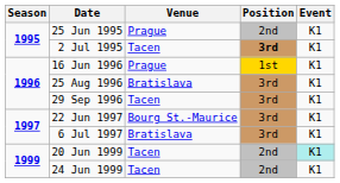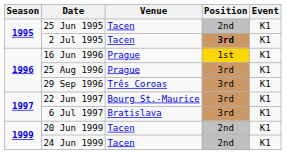 <table class="wikitable" style="text-align:center; font-size:95%;">
 <tr>
 <th>Season</th>
 <th>Date</th>
 <th>Venue</th>
 <th>Position</th>
 <th>Event</th>
 </tr>
 <tr>
 <td rowspan=2><strong><a href='#'>1995</a></strong></td>
 <td align=right>25 Jun 1995</td>
-<td align=left><a href='#'>Prague</a></td>
+<td align=left><a href='#'>Tacen</a></td>
 <td bgcolor=silver>2nd</td>
 <td>K1</td>
 </tr>
 <tr>
 <td align=right>2 Jul 1995</td>
 <td align=left><a href='#'>Tacen</a></td>
 <td bgcolor=cc9966><strong>3rd</strong></td>
 <td>K1</td>
 </tr>
 <tr>
 <td rowspan=3><strong><a href='#'>1996</a></strong></td>
 <td align=right>16 Jun 1996</td>
 <td align=left><a href='#'>Prague</a></td>
 <td bgcolor=gold>1st</td>
 <td>K1</td>
 </tr>
 <tr>
 <td align=right>25 Aug 1996</td>
-<td align=left><a href='#'>Bratislava</a></td>
+<td align=left><a href='#'>Prague</a></td>
 <td bgcolor=cc9966>3rd</td>
 <td>K1</td>
 </tr>
 <tr>
 <td align=right>29 Sep 1996</td>
-<td align=left><a href='#'>Tacen</a></td>
+<td align=left><a href='#'>Três Coroas</a></td>
 <td bgcolor=cc9966>3rd</td>
 <td>K1</td>
 </tr>
 <tr>
 <td rowspan=2><strong><a href='#'>1997</a></strong></td>
 <td align=right>22 Jun 1997</td>
 <td align=left><a href='#'>Bourg St.-Maurice</a></td>
 <td bgcolor=cc9966>3rd</td>
 <td>K1</td>
 </tr>
 <tr>
 <td align=right>6 Jul 1997</td>
 <td align=left><a href='#'>Bratislava</a></td>
 <td bgcolor=cc9966>3rd</td>
 <td>K1</td>
 </tr>
 <tr>
 <td rowspan=2><strong><a href='#'>1999</a></strong></td>
 <td align=right>20 Jun 1999</td>
 <td align=left><a href='#'>Tacen</a></td>
 <td bgcolor=silver>2nd</td>
-<td style="background: paleturquoise;">K1</td>
+<td>K1</td>
 </tr>
 <tr>
 <td align=right>24 Jun 1999</td>
 <td align=left><a href='#'>Tacen</a></td>
 <td bgcolor=silver>2nd</td>
 <td>K1</td>
 </tr>
 </table>
